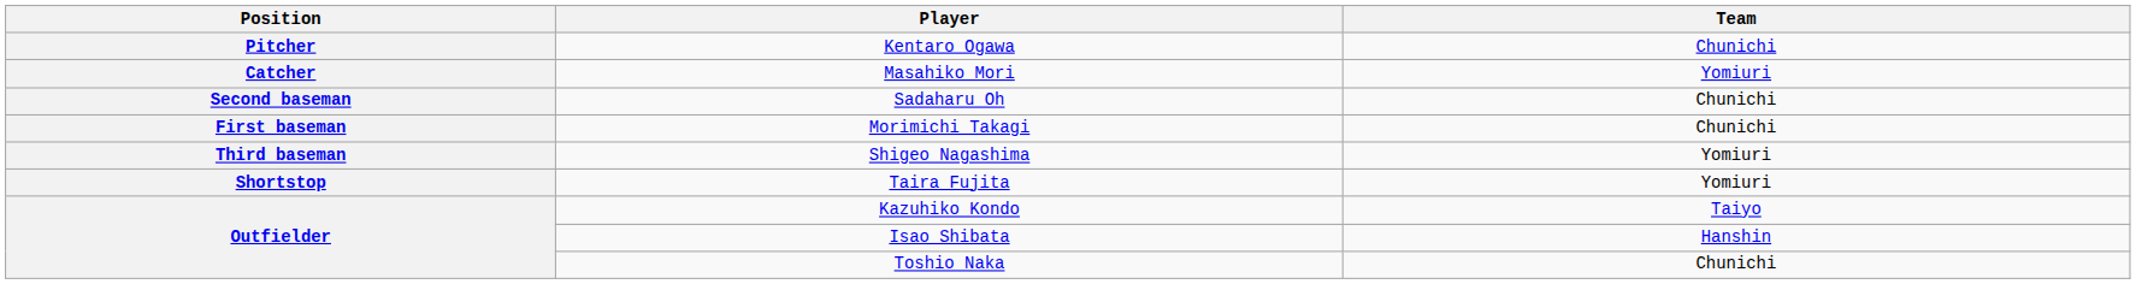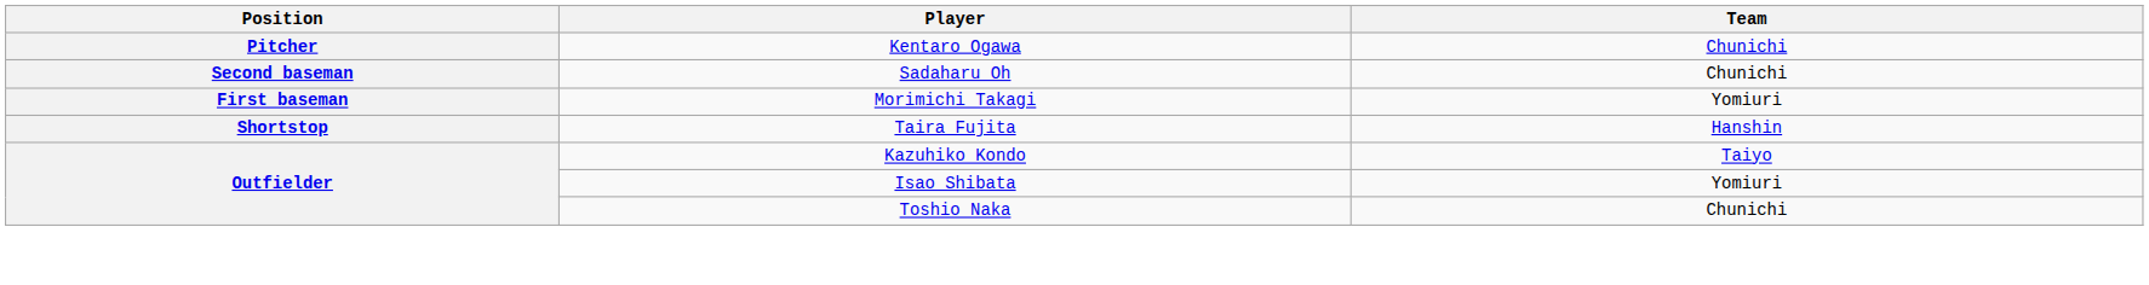 <table class="wikitable" style="text-align:center;">
 <tr>
 <th scope="col" width="7%">Position</th>
 <th scope="col" width="10%">Player</th>
 <th scope="col" width="10%">Team</th>
 </tr>
 <tr>
 <th scope="row" style="text-align:center;"><a href='#'>Pitcher</a></th>
 <td><a href='#'>Kentaro Ogawa</a></td>
 <td><a href='#'>Chunichi</a></td>
 </tr>
 <tr>
-<th scope="row" style="text-align:center;"><a href='#'>Catcher</a></th>
-<td><a href='#'>Masahiko Mori</a></td>
-<td><a href='#'>Yomiuri</a></td>
-</tr>
-<tr>
 <th scope="row" style="text-align:center;"><a href='#'>Second baseman</a></th>
 <td><a href='#'>Sadaharu Oh</a></td>
 <td>Chunichi</td>
 </tr>
 <tr>
 <th scope="row" style="text-align:center;"><a href='#'>First baseman</a></th>
 <td><a href='#'>Morimichi Takagi</a></td>
-<td>Chunichi</td>
-</tr>
-<tr>
-<th scope="row" style="text-align:center;"><a href='#'>Third baseman</a></th>
-<td><a href='#'>Shigeo Nagashima</a></td>
 <td>Yomiuri</td>
 </tr>
 <tr>
 <th scope="row" style="text-align:center;"><a href='#'>Shortstop</a></th>
 <td><a href='#'>Taira Fujita</a></td>
-<td>Yomiuri</td>
+<td><a href='#'>Hanshin</a></td>
 </tr>
 <tr>
 <th scope="row" style="text-align:center;" rowspan=3><a href='#'>Outfielder</a></th>
 <td><a href='#'>Kazuhiko Kondo</a></td>
 <td><a href='#'>Taiyo</a></td>
 </tr>
 <tr>
 <td><a href='#'>Isao Shibata</a></td>
-<td><a href='#'>Hanshin</a></td>
+<td>Yomiuri</td>
 </tr>
 <tr>
 <td><a href='#'>Toshio Naka</a></td>
 <td>Chunichi</td>
 </tr>
 </table>
